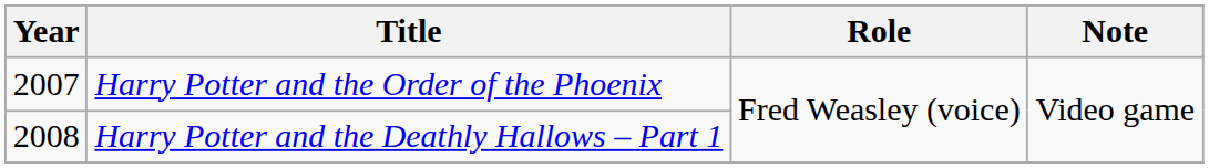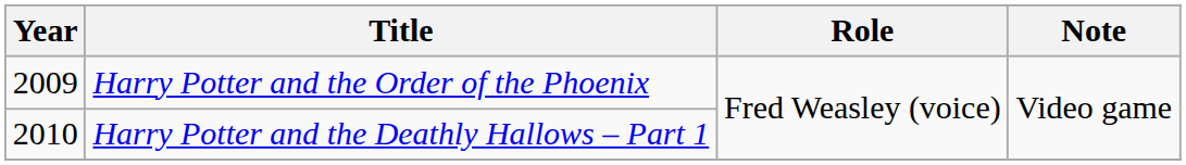 <table class="wikitable sortable">
 <tr>
 <th>Year</th>
 <th>Title</th>
 <th>Role</th>
 <th class="unsortable">Note</th>
 </tr>
 <tr>
-<td>2007</td>
+<td>2009</td>
 <td><em><a href='#'>Harry Potter and the Order of the Phoenix</a></em></td>
 <td rowspan=2>Fred Weasley (voice)</td>
 <td rowspan=2>Video game</td>
 </tr>
 <tr>
-<td>2008</td>
+<td>2010</td>
 <td><em><a href='#'>Harry Potter and the Deathly Hallows – Part 1</a></em></td>
 </tr>
 <tr>
 </tr>
 </table>
